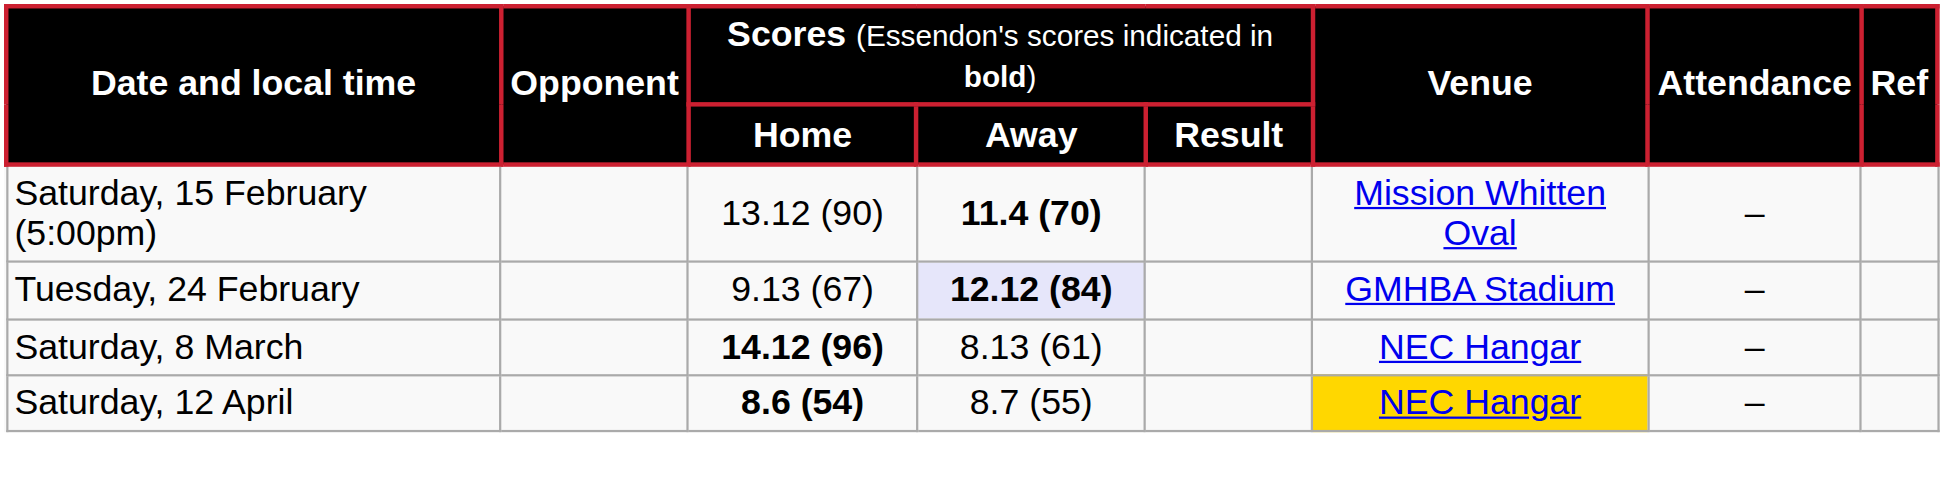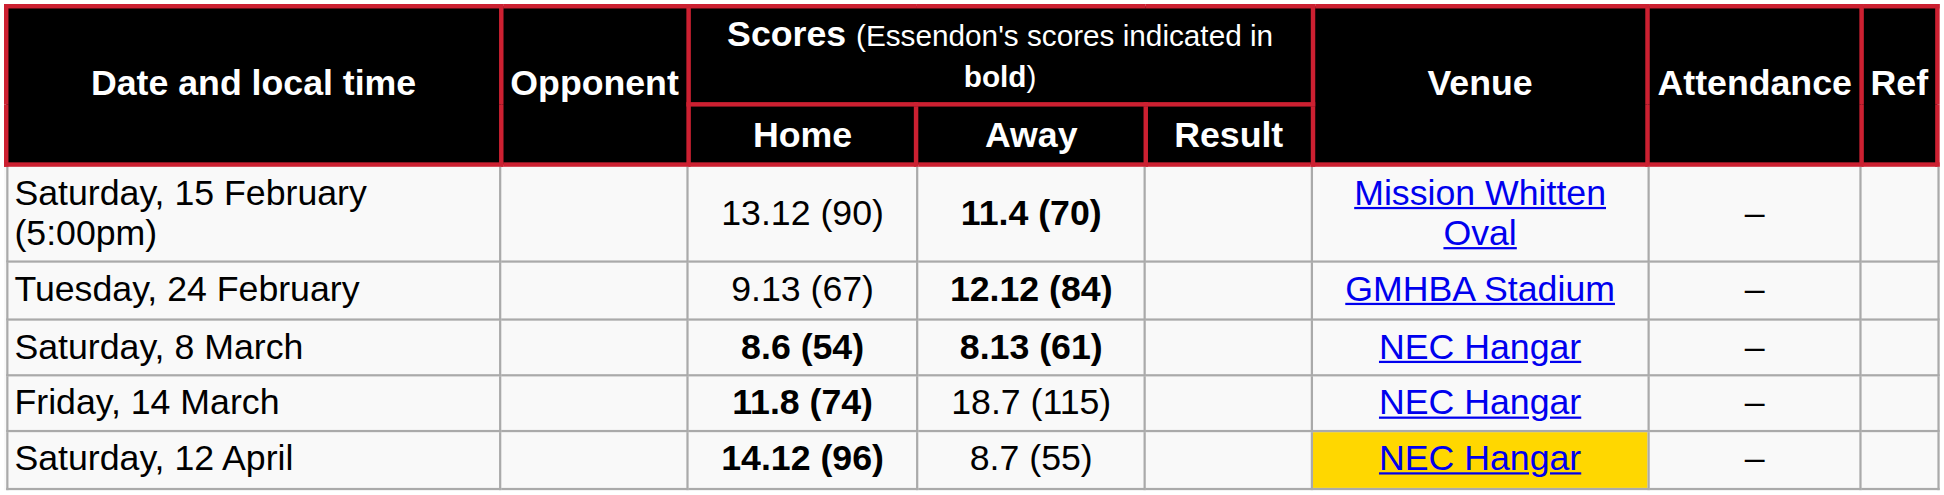 <table class="wikitable" style="text-align:center">
 <tr>
 <th rowspan="2" style="background: #000000; color: #FFFFFF; border: solid #CC2031 2px">Date and local time</th>
 <th rowspan="2" style="background: #000000; color: #FFFFFF; border: solid #CC2031 2px">Opponent</th>
 <td colspan="3" style="background: #000000; color: #FFFFFF; border: solid #CC2031 2px"><strong>Scores</strong> <small>(Essendon's scores indicated in <strong>bold</strong>)</small></td>
 <th rowspan="2" style="background: #000000; color: #FFFFFF; border: solid #CC2031 2px">Venue</th>
 <th rowspan="2" style="background: #000000; color: #FFFFFF; border: solid #CC2031 2px">Attendance</th>
 <th rowspan="2" style="background: #000000; color: #FFFFFF; border: solid #CC2031 2px">Ref</th>
 </tr>
 <tr>
 <th style="background: #000000; color: #FFFFFF; border: solid #CC2031 2px">Home</th>
 <th style="background: #000000; color: #FFFFFF; border: solid #CC2031 2px">Away</th>
 <th style="background: #000000; color: #FFFFFF; border: solid #CC2031 2px">Result</th>
 </tr>
 <tr>
 <td align=left>Saturday, 15 February (5:00pm)</td>
 <td align=left></td>
 <td>13.12 (90)</td>
 <td><strong>11.4 (70)</strong></td>
 <td></td>
 <td><a href='#'>Mission Whitten Oval</a></td>
 <td>–</td>
 <td></td>
 </tr>
 <tr>
 <td align=left>Tuesday, 24 February</td>
 <td align=left></td>
 <td>9.13 (67)</td>
-<td style="background: lavender;"><strong>12.12 (84)</strong></td>
+<td><strong>12.12 (84)</strong></td>
 <td></td>
 <td><a href='#'>GMHBA Stadium</a></td>
 <td>–</td>
 <td></td>
 </tr>
 <tr>
 <td align=left>Saturday, 8 March</td>
 <td align=left></td>
-<td><strong>14.12 (96)</strong></td>
-<td>8.13 (61)</td>
+<td><strong>8.6 (54)</strong></td>
+<td><strong>8.13 (61)</strong></td>
+<td></td>
+<td><a href='#'>NEC Hangar</a></td>
+<td>–</td>
+<td></td>
+</tr>
+<tr>
+<td align=left>Friday, 14 March</td>
+<td align=left></td>
+<td><strong>11.8 (74)</strong></td>
+<td>18.7 (115)</td>
 <td></td>
 <td><a href='#'>NEC Hangar</a></td>
 <td>–</td>
 <td></td>
 </tr>
 <tr>
 <td align=left>Saturday, 12 April</td>
 <td align=left></td>
-<td><strong>8.6 (54)</strong></td>
+<td><strong>14.12 (96)</strong></td>
 <td>8.7 (55)</td>
 <td></td>
 <td style="background: gold;"><a href='#'>NEC Hangar</a></td>
 <td>–</td>
 <td></td>
 </tr>
 </table>
